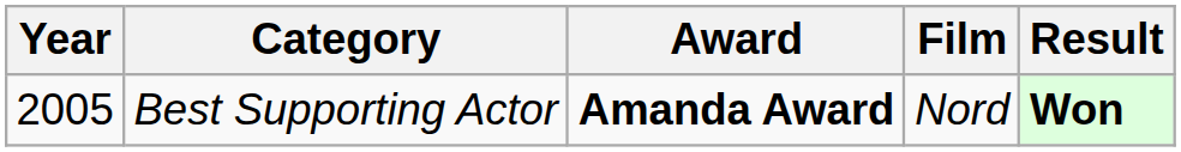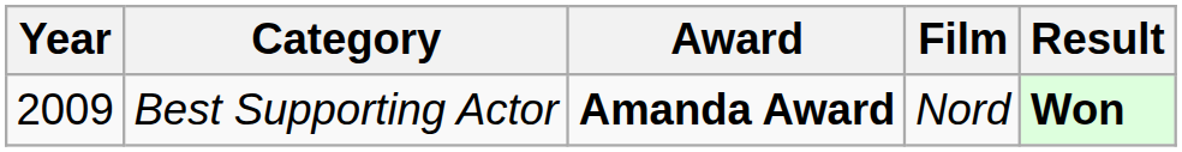 <table class="wikitable">
 <tr>
 <th>Year</th>
 <th>Category</th>
 <th>Award</th>
 <th>Film</th>
 <th>Result</th>
 </tr>
 <tr>
-<td>2005</td>
+<td>2009</td>
 <td><em>Best Supporting Actor</em></td>
 <td rowspan="1" align="center"><strong>Amanda Award</strong></td>
 <td rowspan="1" align="center"><em>Nord</em></td>
 <td style="background: #ddffdd"><strong>Won</strong></td>
 </tr>
 </table>
